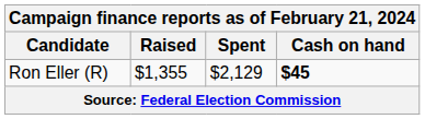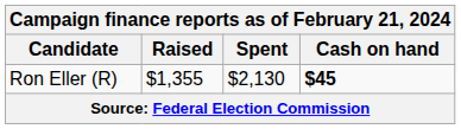 <table class="wikitable sortable">
 <tr>
 <th colspan=4>Campaign finance reports as of February 21, 2024</th>
 </tr>
 <tr style="text-align:center;">
 <th>Candidate</th>
 <th>Raised</th>
 <th>Spent</th>
 <th>Cash on hand</th>
 </tr>
 <tr>
 <td>Ron Eller (R)</td>
 <td>$1,355</td>
-<td>$2,129</td>
+<td>$2,130</td>
 <td><strong>$45</strong></td>
 </tr>
 <tr>
 <th colspan="4"><small>Source: <a href='#'>Federal Election Commission</a></small></th>
 </tr>
 </table>
